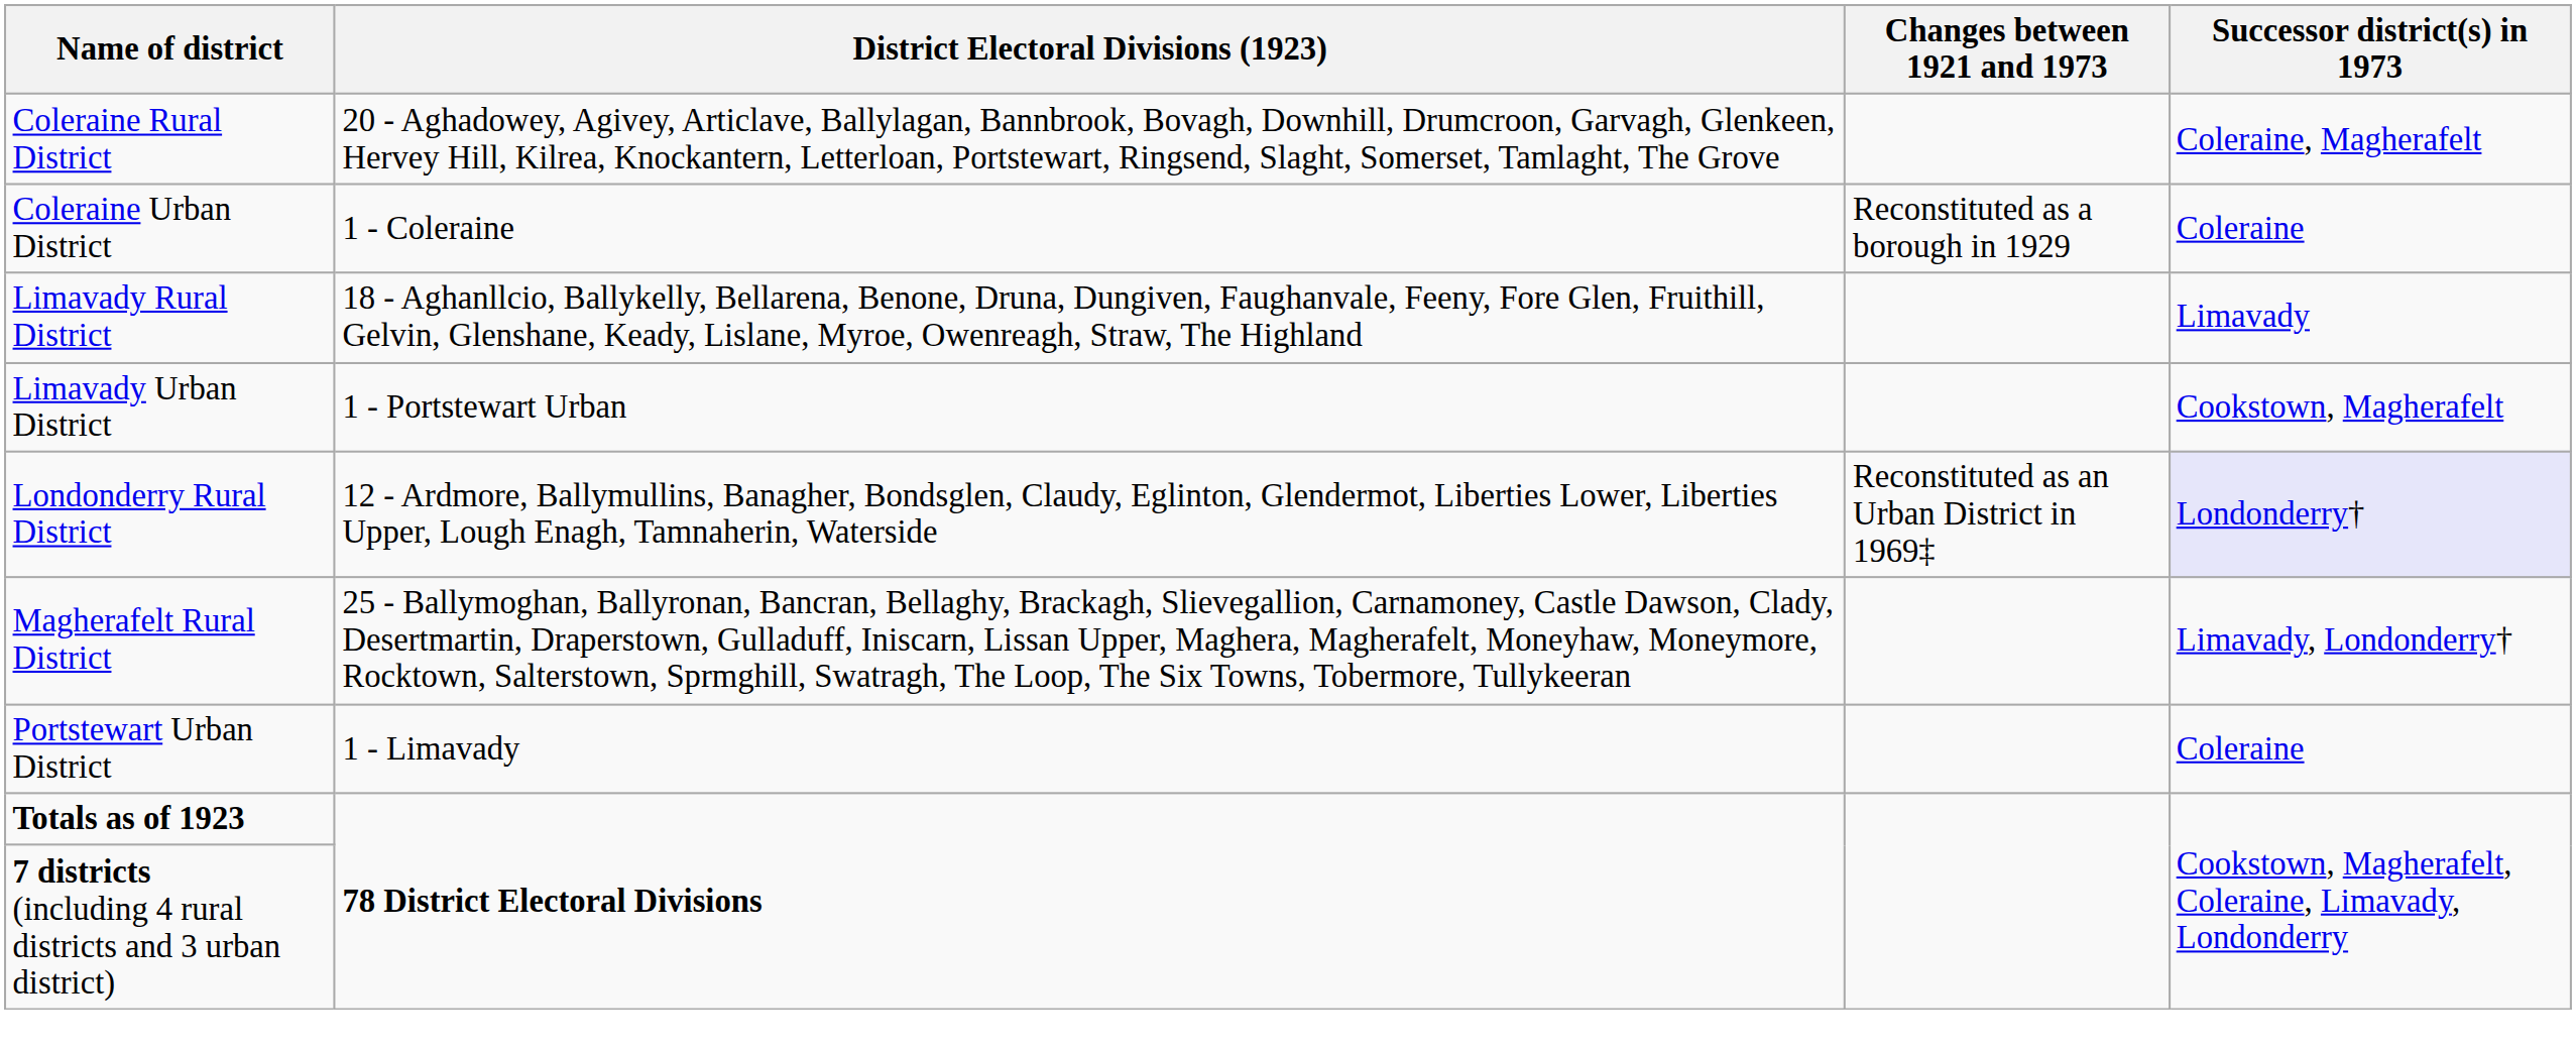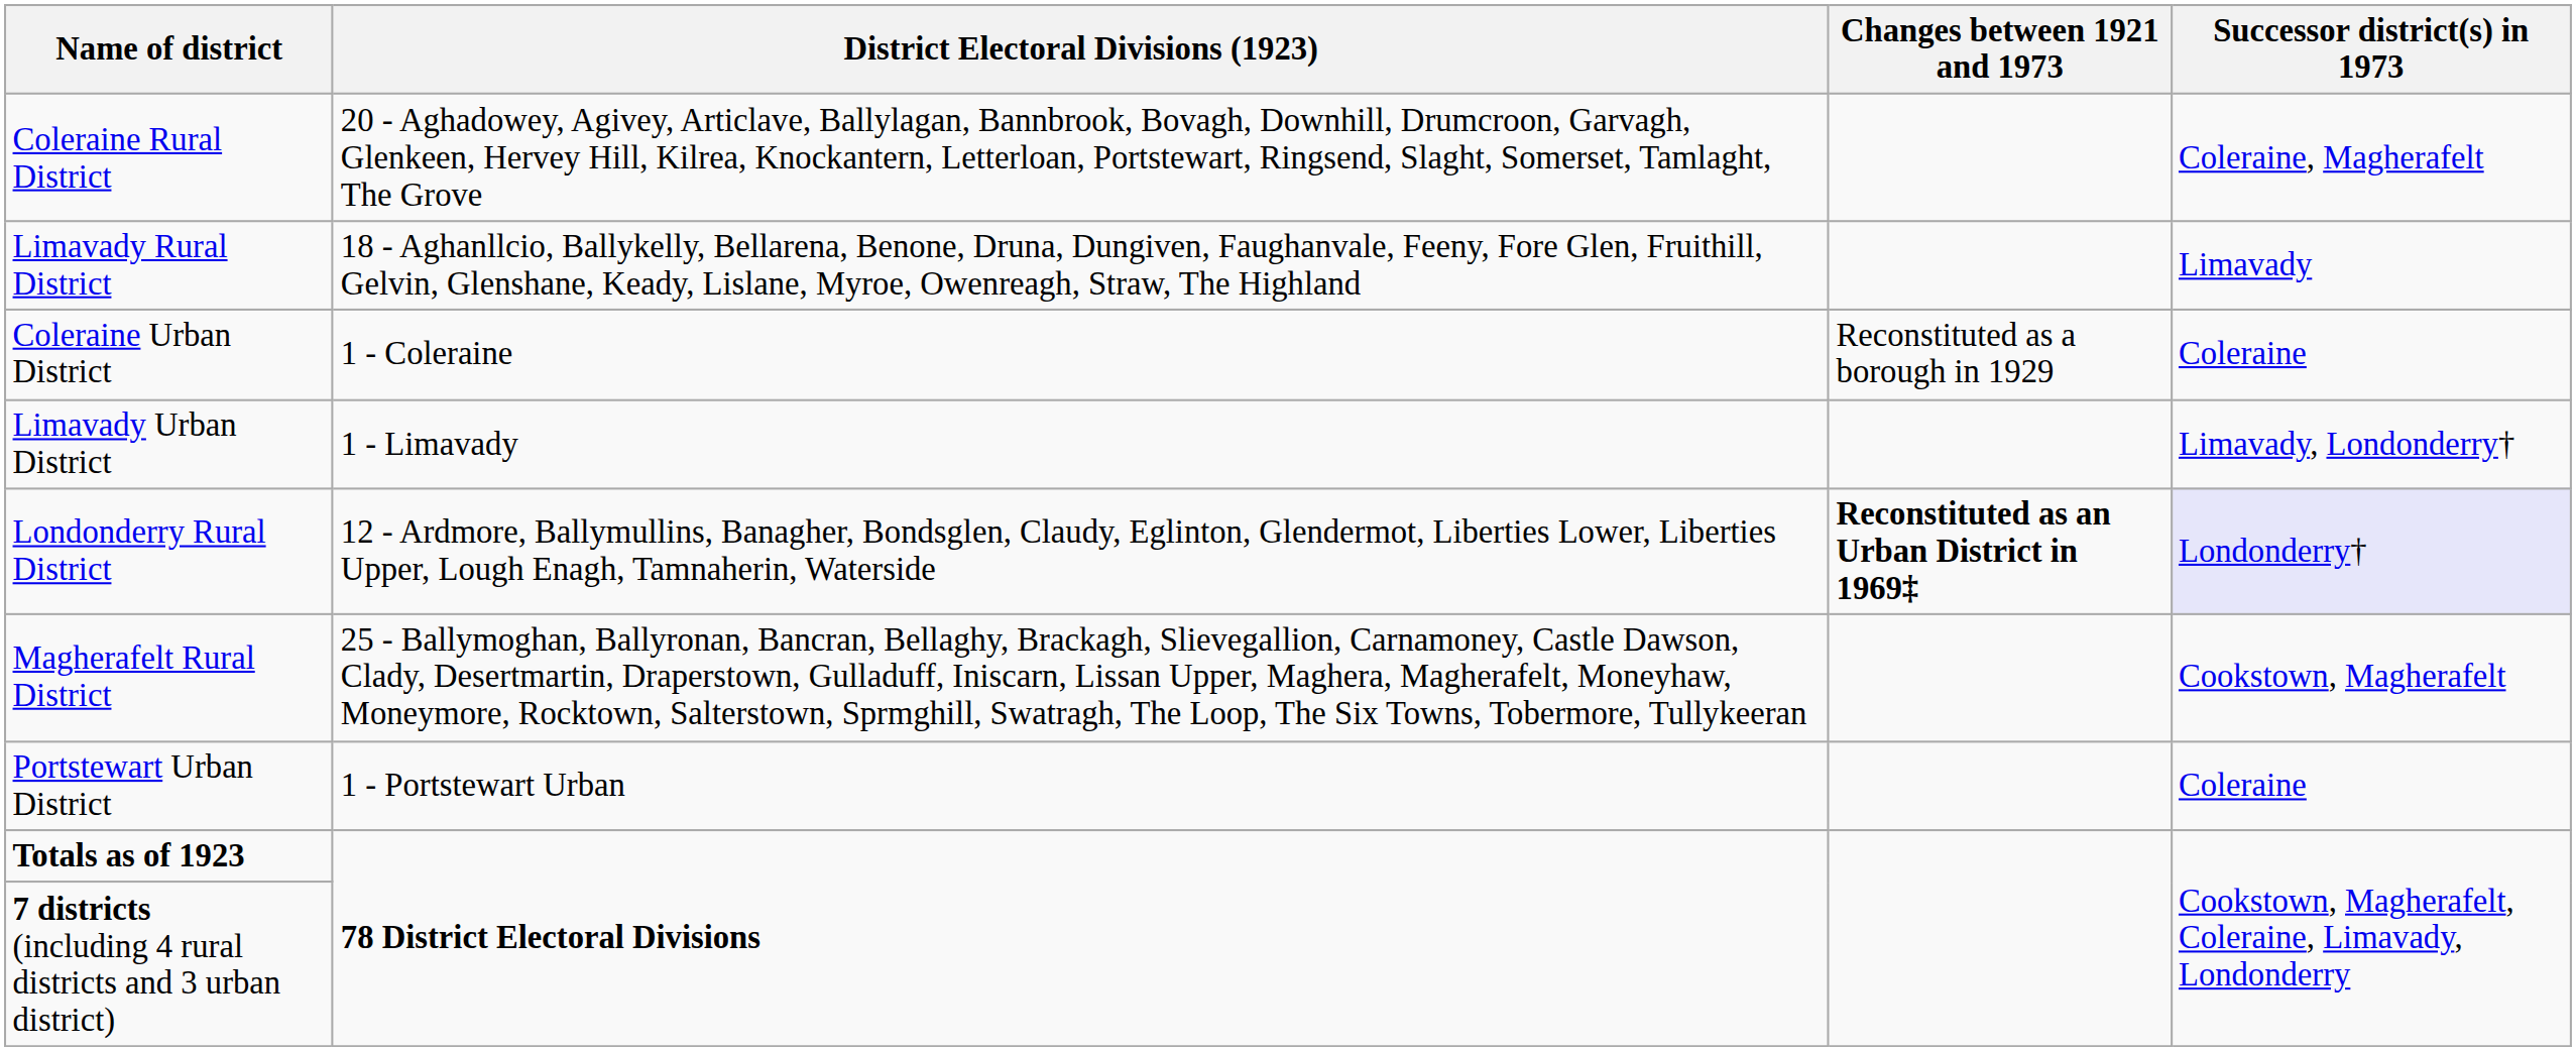 <table class="wikitable">
 <tr>
 <th>Name of district</th>
 <th>District Electoral Divisions (1923)</th>
 <th>Changes between 1921 and 1973</th>
 <th>Successor district(s) in 1973</th>
 </tr>
 <tr>
 <td><a href='#'>Coleraine Rural District</a></td>
 <td>20 - Aghadowey, Agivey, Articlave, Ballylagan, Bannbrook, Bovagh, Downhill, Drumcroon, Garvagh, Glenkeen, Hervey Hill, Kilrea, Knockantern, Letterloan, Portstewart, Ringsend, Slaght, Somerset, Tamlaght, The Grove</td>
 <td></td>
 <td><a href='#'>Coleraine</a>, <a href='#'>Magherafelt</a></td>
 </tr>
 <tr>
+<td><a href='#'>Limavady Rural District</a></td>
+<td>18 - Aghanllcio, Ballykelly, Bellarena, Benone, Druna, Dungiven, Faughanvale, Feeny, Fore Glen, Fruithill, Gelvin, Glenshane, Keady, Lislane, Myroe, Owenreagh, Straw, The Highland</td>
+<td></td>
+<td><a href='#'>Limavady</a></td>
+</tr>
+<tr>
 <td><a href='#'>Coleraine</a> Urban District</td>
 <td>1 - Coleraine</td>
 <td>Reconstituted as a borough in 1929</td>
 <td><a href='#'>Coleraine</a></td>
 </tr>
 <tr>
-<td><a href='#'>Limavady Rural District</a></td>
-<td>18 - Aghanllcio, Ballykelly, Bellarena, Benone, Druna, Dungiven, Faughanvale, Feeny, Fore Glen, Fruithill, Gelvin, Glenshane, Keady, Lislane, Myroe, Owenreagh, Straw, The Highland</td>
+<td><a href='#'>Limavady</a> Urban District</td>
+<td>1 - Limavady</td>
 <td></td>
-<td><a href='#'>Limavady</a></td>
-</tr>
-<tr>
-<td><a href='#'>Limavady</a> Urban District</td>
-<td>1 - Portstewart Urban</td>
-<td></td>
-<td><a href='#'>Cookstown</a>, <a href='#'>Magherafelt</a></td>
+<td><a href='#'>Limavady</a>, <a href='#'>Londonderry</a>†</td>
 </tr>
 <tr>
 <td><a href='#'>Londonderry Rural District</a></td>
 <td>12 - Ardmore, Ballymullins, Banagher, Bondsglen, Claudy, Eglinton, Glendermot, Liberties Lower, Liberties Upper, Lough Enagh, Tamnaherin, Waterside</td>
-<td>Reconstituted as an Urban District in 1969‡</td>
+<td><strong>Reconstituted as an Urban District in 1969‡</strong></td>
 <td style="background: lavender;"><a href='#'>Londonderry</a>†</td>
 </tr>
 <tr>
 <td><a href='#'>Magherafelt Rural District</a></td>
 <td>25 - Ballymoghan, Ballyronan, Bancran, Bellaghy, Brackagh, Slievegallion, Carnamoney, Castle Dawson, Clady, Desertmartin, Draperstown, Gulladuff, Iniscarn, Lissan Upper, Maghera, Magherafelt, Moneyhaw, Moneymore, Rocktown, Salterstown, Sprmghill, Swatragh, The Loop, The Six Towns, Tobermore, Tullykeeran</td>
 <td></td>
-<td><a href='#'>Limavady</a>, <a href='#'>Londonderry</a>†</td>
+<td><a href='#'>Cookstown</a>, <a href='#'>Magherafelt</a></td>
 </tr>
 <tr>
 <td><a href='#'>Portstewart</a> Urban District</td>
-<td>1 - Limavady</td>
+<td>1 - Portstewart Urban</td>
 <td></td>
 <td><a href='#'>Coleraine</a></td>
 </tr>
 <tr>
 <td><strong>Totals as of 1923</strong></td>
 <td rowspan="2"><strong>78 District Electoral Divisions</strong></td>
 <td rowspan="2"></td>
 <td rowspan="2"><a href='#'>Cookstown</a>, <a href='#'>Magherafelt</a>, <a href='#'>Coleraine</a>, <a href='#'>Limavady</a>, <a href='#'>Londonderry</a></td>
 </tr>
 <tr>
 <td><strong>7 districts</strong><br>(including 4 rural districts and 3 urban district)</td>
 </tr>
 </table>
